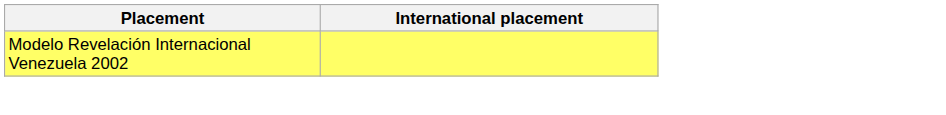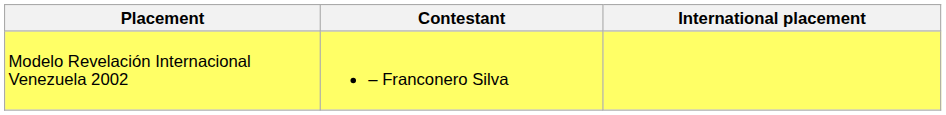 <table class="wikitable sortable" style="font-size: 95%;">
 <tr>
 <th width="280">Placement</th>
+<th width="250">Contestant</th>
 <th width="300">International placement</th>
 </tr>
 <tr style="background:#FFFF66;">
 <td>Modelo Revelación Internacional Venezuela 2002</td>
+<td><br><ul><li> – Franconero Silva</li></ul></td>
 <td></td>
 </tr>
 </table>
